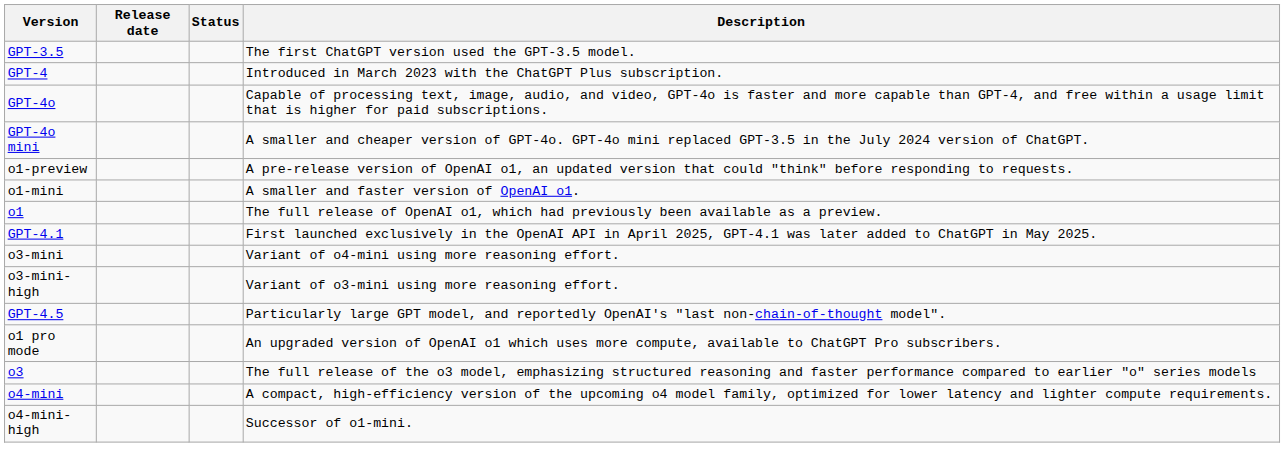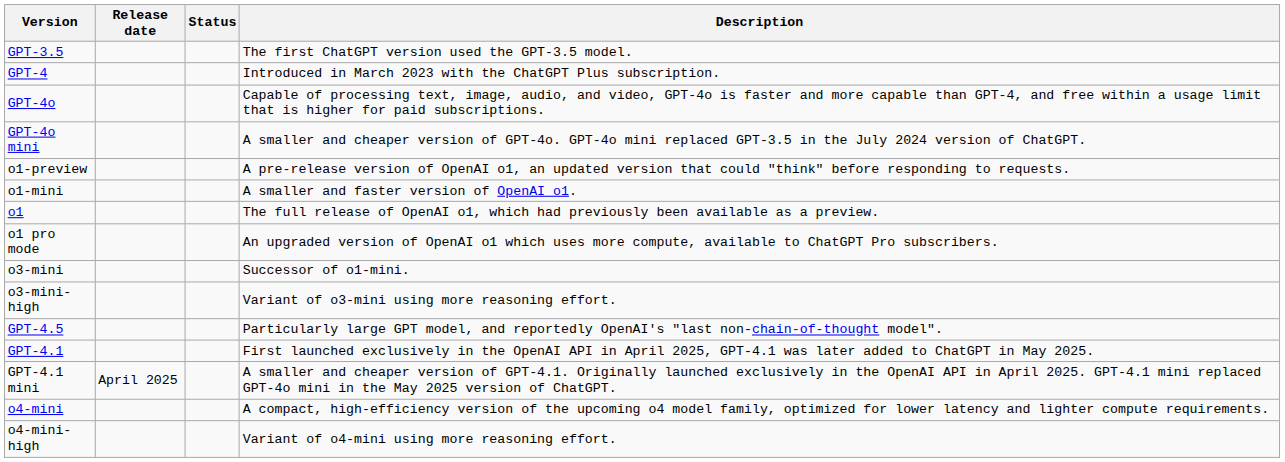 <table class="wikitable sortable">
 <tr>
 <th>Version</th>
 <th>Release date</th>
 <th>Status</th>
 <th>Description</th>
 </tr>
 <tr>
 <td><a href='#'>GPT-3.5</a></td>
 <td></td>
 <td></td>
 <td>The first ChatGPT version used the GPT-3.5 model.</td>
 </tr>
 <tr>
 <td><a href='#'>GPT-4</a></td>
 <td></td>
 <td></td>
 <td>Introduced in March 2023 with the ChatGPT Plus subscription.</td>
 </tr>
 <tr>
 <td><a href='#'>GPT-4o</a></td>
 <td></td>
 <td></td>
 <td>Capable of processing text, image, audio, and video, GPT-4o is faster and more capable than GPT-4, and free within a usage limit that is higher for paid subscriptions.</td>
 </tr>
 <tr>
 <td><a href='#'>GPT-4o mini</a></td>
 <td></td>
 <td></td>
 <td>A smaller and cheaper version of GPT-4o. GPT-4o mini replaced GPT-3.5 in the July 2024 version of ChatGPT.</td>
 </tr>
 <tr>
 <td>o1-preview</td>
 <td></td>
 <td></td>
 <td>A pre-release version of OpenAI o1, an updated version that could "think" before responding to requests.</td>
 </tr>
 <tr>
 <td>o1-mini</td>
 <td></td>
 <td></td>
 <td>A smaller and faster version of <a href='#'>OpenAI o1</a>.</td>
 </tr>
 <tr>
 <td><a href='#'>o1</a></td>
 <td></td>
 <td></td>
 <td>The full release of OpenAI o1, which had previously been available as a preview.</td>
 </tr>
 <tr>
-<td><a href='#'>GPT-4.1</a></td>
+<td>o1 pro mode</td>
 <td></td>
 <td></td>
-<td>First launched exclusively in the OpenAI API in April 2025, GPT-4.1 was later added to ChatGPT in May 2025.</td>
+<td>An upgraded version of OpenAI o1 which uses more compute, available to ChatGPT Pro subscribers.</td>
 </tr>
 <tr>
 <td>o3-mini</td>
 <td></td>
 <td></td>
-<td>Variant of o4-mini using more reasoning effort.</td>
+<td>Successor of o1-mini.</td>
 </tr>
 <tr>
 <td>o3-mini-high</td>
 <td></td>
 <td></td>
 <td>Variant of o3-mini using more reasoning effort.</td>
 </tr>
 <tr>
 <td><a href='#'>GPT-4.5</a></td>
 <td></td>
 <td></td>
 <td>Particularly large GPT model, and reportedly OpenAI's "last non-<a href='#'>chain-of-thought</a> model".</td>
 </tr>
 <tr>
-<td>o1 pro mode</td>
+<td><a href='#'>GPT-4.1</a></td>
 <td></td>
 <td></td>
-<td>An upgraded version of OpenAI o1 which uses more compute, available to ChatGPT Pro subscribers.</td>
+<td>First launched exclusively in the OpenAI API in April 2025, GPT-4.1 was later added to ChatGPT in May 2025.</td>
 </tr>
 <tr>
-<td><a href='#'>o3</a></td>
+<td>GPT-4.1 mini</td>
+<td>April 2025</td>
 <td></td>
-<td></td>
-<td>The full release of the o3 model, emphasizing structured reasoning and faster performance compared to earlier "o" series models</td>
+<td>A smaller and cheaper version of GPT-4.1. Originally launched exclusively in the OpenAI API in April 2025. GPT-4.1 mini replaced GPT-4o mini in the May 2025 version of ChatGPT.</td>
 </tr>
 <tr>
 <td><a href='#'>o4-mini</a></td>
 <td></td>
 <td></td>
 <td>A compact, high-efficiency version of the upcoming o4 model family, optimized for lower latency and lighter compute requirements.</td>
 </tr>
 <tr>
 <td>o4-mini-high</td>
 <td></td>
 <td></td>
-<td>Successor of o1-mini.</td>
+<td>Variant of o4-mini using more reasoning effort.</td>
 </tr>
 </table>
